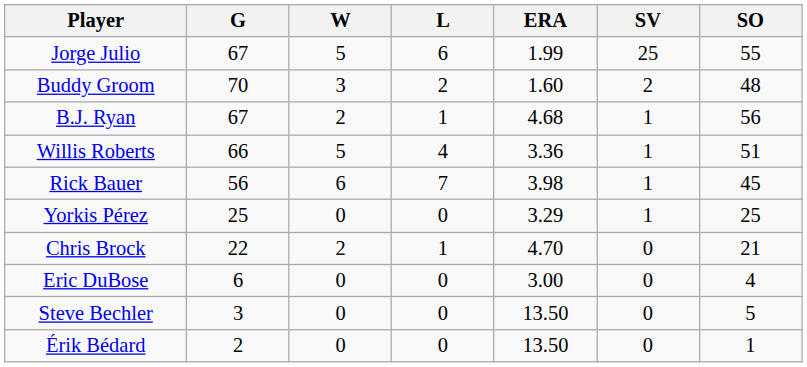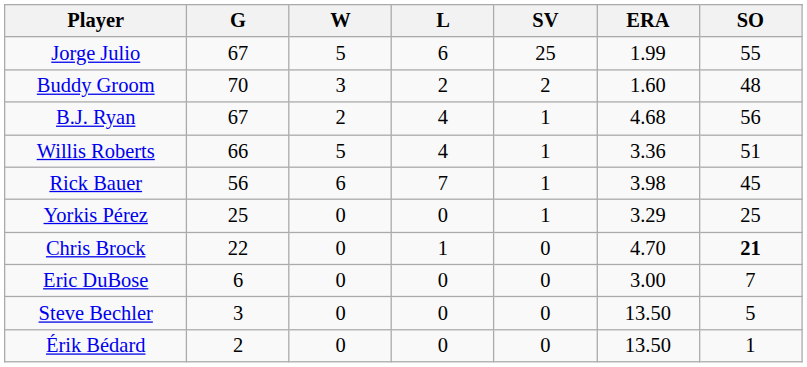 <table class="wikitable sortable">
 <tr>
 <th bgcolor="#DDDDFF" width="16%">Player</th>
 <th bgcolor="#DDDDFF" width="9%">G</th>
 <th bgcolor="#DDDDFF" width="9%">W</th>
 <th bgcolor="#DDDDFF" width="9%">L</th>
+<th bgcolor="#DDDDFF" width="9%">SV</th>
 <th bgcolor="#DDDDFF" width="9%">ERA</th>
-<th bgcolor="#DDDDFF" width="9%">SV</th>
 <th bgcolor="#DDDDFF" width="9%">SO</th>
 </tr>
 <tr align=center>
 <td><a href='#'>Jorge Julio</a></td>
 <td>67</td>
 <td>5</td>
 <td>6</td>
+<td>25</td>
 <td>1.99</td>
-<td>25</td>
 <td>55</td>
 </tr>
 <tr align=center>
 <td><a href='#'>Buddy Groom</a></td>
 <td>70</td>
 <td>3</td>
 <td>2</td>
+<td>2</td>
 <td>1.60</td>
-<td>2</td>
 <td>48</td>
 </tr>
 <tr align=center>
 <td><a href='#'>B.J. Ryan</a></td>
 <td>67</td>
 <td>2</td>
+<td>4</td>
 <td>1</td>
 <td>4.68</td>
-<td>1</td>
 <td>56</td>
 </tr>
 <tr align=center>
 <td><a href='#'>Willis Roberts</a></td>
 <td>66</td>
 <td>5</td>
 <td>4</td>
+<td>1</td>
 <td>3.36</td>
-<td>1</td>
 <td>51</td>
 </tr>
 <tr align=center>
 <td><a href='#'>Rick Bauer</a></td>
 <td>56</td>
 <td>6</td>
 <td>7</td>
+<td>1</td>
 <td>3.98</td>
-<td>1</td>
 <td>45</td>
 </tr>
 <tr align=center>
 <td><a href='#'>Yorkis Pérez</a></td>
 <td>25</td>
 <td>0</td>
 <td>0</td>
+<td>1</td>
 <td>3.29</td>
-<td>1</td>
 <td>25</td>
 </tr>
 <tr align=center>
 <td><a href='#'>Chris Brock</a></td>
 <td>22</td>
-<td>2</td>
+<td>0</td>
 <td>1</td>
+<td>0</td>
 <td>4.70</td>
-<td>0</td>
-<td>21</td>
+<td><strong>21</strong></td>
 </tr>
 <tr align=center>
 <td><a href='#'>Eric DuBose</a></td>
 <td>6</td>
 <td>0</td>
 <td>0</td>
+<td>0</td>
 <td>3.00</td>
-<td>0</td>
-<td>4</td>
+<td>7</td>
 </tr>
 <tr align=center>
 <td><a href='#'>Steve Bechler</a></td>
 <td>3</td>
 <td>0</td>
 <td>0</td>
+<td>0</td>
 <td>13.50</td>
-<td>0</td>
 <td>5</td>
 </tr>
 <tr align=center>
 <td><a href='#'>Érik Bédard</a></td>
 <td>2</td>
 <td>0</td>
 <td>0</td>
+<td>0</td>
 <td>13.50</td>
-<td>0</td>
 <td>1</td>
 </tr>
 </table>
